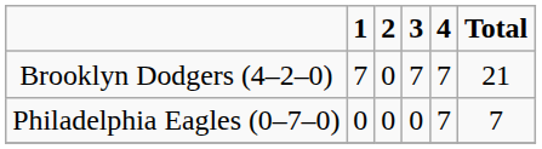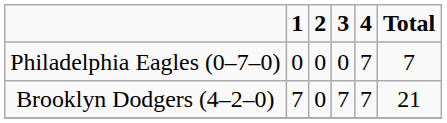 <table class="wikitable" 100%>
 <tr>
 <td></td>
 <td><strong>1</strong></td>
 <td><strong>2</strong></td>
 <td><strong>3</strong></td>
 <td><strong>4</strong></td>
 <td><strong>Total</strong></td>
 </tr>
 <tr align="center" bgcolor="">
+<td>Philadelphia Eagles (0–7–0)</td>
+<td>0</td>
+<td>0</td>
+<td>0</td>
+<td>7</td>
+<td>7</td>
+</tr>
+<tr align="center" bgcolor="">
 <td>Brooklyn Dodgers (4–2–0)</td>
 <td>7</td>
 <td>0</td>
 <td>7</td>
 <td>7</td>
 <td>21</td>
 </tr>
 <tr align="center" bgcolor="">
-<td>Philadelphia Eagles (0–7–0)</td>
-<td>0</td>
-<td>0</td>
-<td>0</td>
-<td>7</td>
-<td>7</td>
-</tr>
-<tr align="center" bgcolor="">
 </tr>
 </table>
